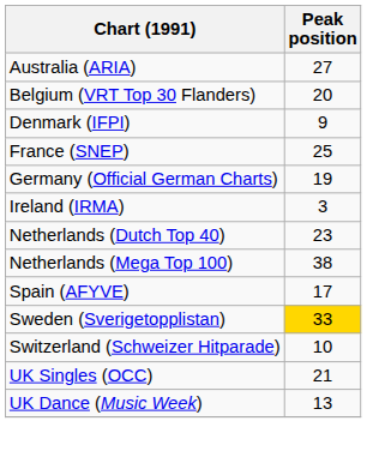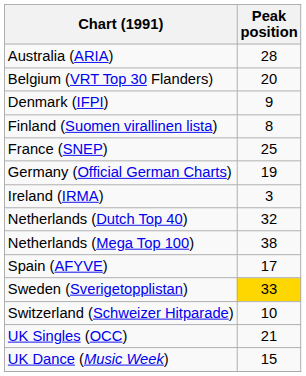 <table class="wikitable sortable">
 <tr>
 <th>Chart (1991)</th>
 <th>Peak<br>position</th>
 </tr>
 <tr>
 <td>Australia (<a href='#'>ARIA</a>)</td>
-<td align="center">27</td>
+<td align="center">28</td>
 </tr>
 <tr>
 <td>Belgium (<a href='#'>VRT Top 30</a> Flanders)</td>
 <td align="center">20</td>
 </tr>
 <tr>
 <td>Denmark (<a href='#'>IFPI</a>)</td>
 <td align="center">9</td>
+</tr>
+<tr>
+<td>Finland (<a href='#'>Suomen virallinen lista</a>)</td>
+<td align="center">8</td>
 </tr>
 <tr>
 <td>France (<a href='#'>SNEP</a>)</td>
 <td align="center">25</td>
 </tr>
 <tr>
 <td>Germany (<a href='#'>Official German Charts</a>)</td>
 <td align="center">19</td>
 </tr>
 <tr>
 <td>Ireland (<a href='#'>IRMA</a>)</td>
 <td align="center">3</td>
 </tr>
 <tr>
 <td>Netherlands (<a href='#'>Dutch Top 40</a>)</td>
-<td align="center">23</td>
+<td align="center">32</td>
 </tr>
 <tr>
 <td>Netherlands (<a href='#'>Mega Top 100</a>)</td>
 <td align="center">38</td>
 </tr>
 <tr>
 <td>Spain (<a href='#'>AFYVE</a>)</td>
 <td align="center">17</td>
 </tr>
 <tr>
 <td>Sweden (<a href='#'>Sverigetopplistan</a>)</td>
 <td align="center" style="background: gold;">33</td>
 </tr>
 <tr>
 <td>Switzerland (<a href='#'>Schweizer Hitparade</a>)</td>
 <td align="center">10</td>
 </tr>
 <tr>
 <td><a href='#'>UK Singles</a> (<a href='#'>OCC</a>)</td>
 <td align="center">21</td>
 </tr>
 <tr>
 <td><a href='#'>UK Dance</a> (<em><a href='#'>Music Week</a></em>)</td>
-<td align="center">13</td>
+<td align="center">15</td>
 </tr>
 <tr>
 </tr>
 </table>
